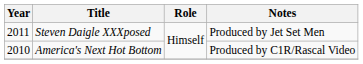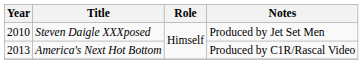 <table class="wikitable sortable">
 <tr>
 <th>Year</th>
 <th>Title</th>
 <th>Role</th>
 <th class="unsortable">Notes</th>
 </tr>
 <tr>
-<td>2011</td>
+<td>2010</td>
 <td><em>Steven Daigle XXXposed</em></td>
 <td rowspan="2">Himself</td>
 <td>Produced by Jet Set Men</td>
 </tr>
 <tr>
-<td>2010</td>
+<td>2013</td>
 <td><em>America's Next Hot Bottom</em></td>
 <td>Produced by C1R/Rascal Video</td>
 </tr>
 <tr>
 </tr>
 </table>
